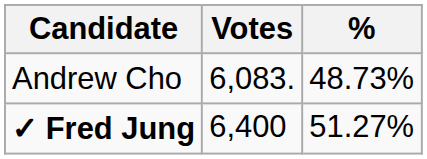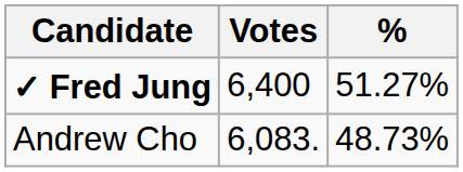 <table class="wikitable">
 <tr>
 <th>Candidate</th>
 <th>Votes</th>
 <th>%</th>
 </tr>
 <tr>
+<td><strong>✓ Fred Jung</strong></td>
+<td>6,400</td>
+<td>51.27%</td>
+</tr>
+<tr>
 <td>Andrew Cho</td>
 <td>6,083.</td>
 <td>48.73%</td>
 </tr>
-<tr>
-<td><strong>✓ Fred Jung</strong></td>
-<td>6,400</td>
-<td>51.27%</td>
-</tr>
 </table>
